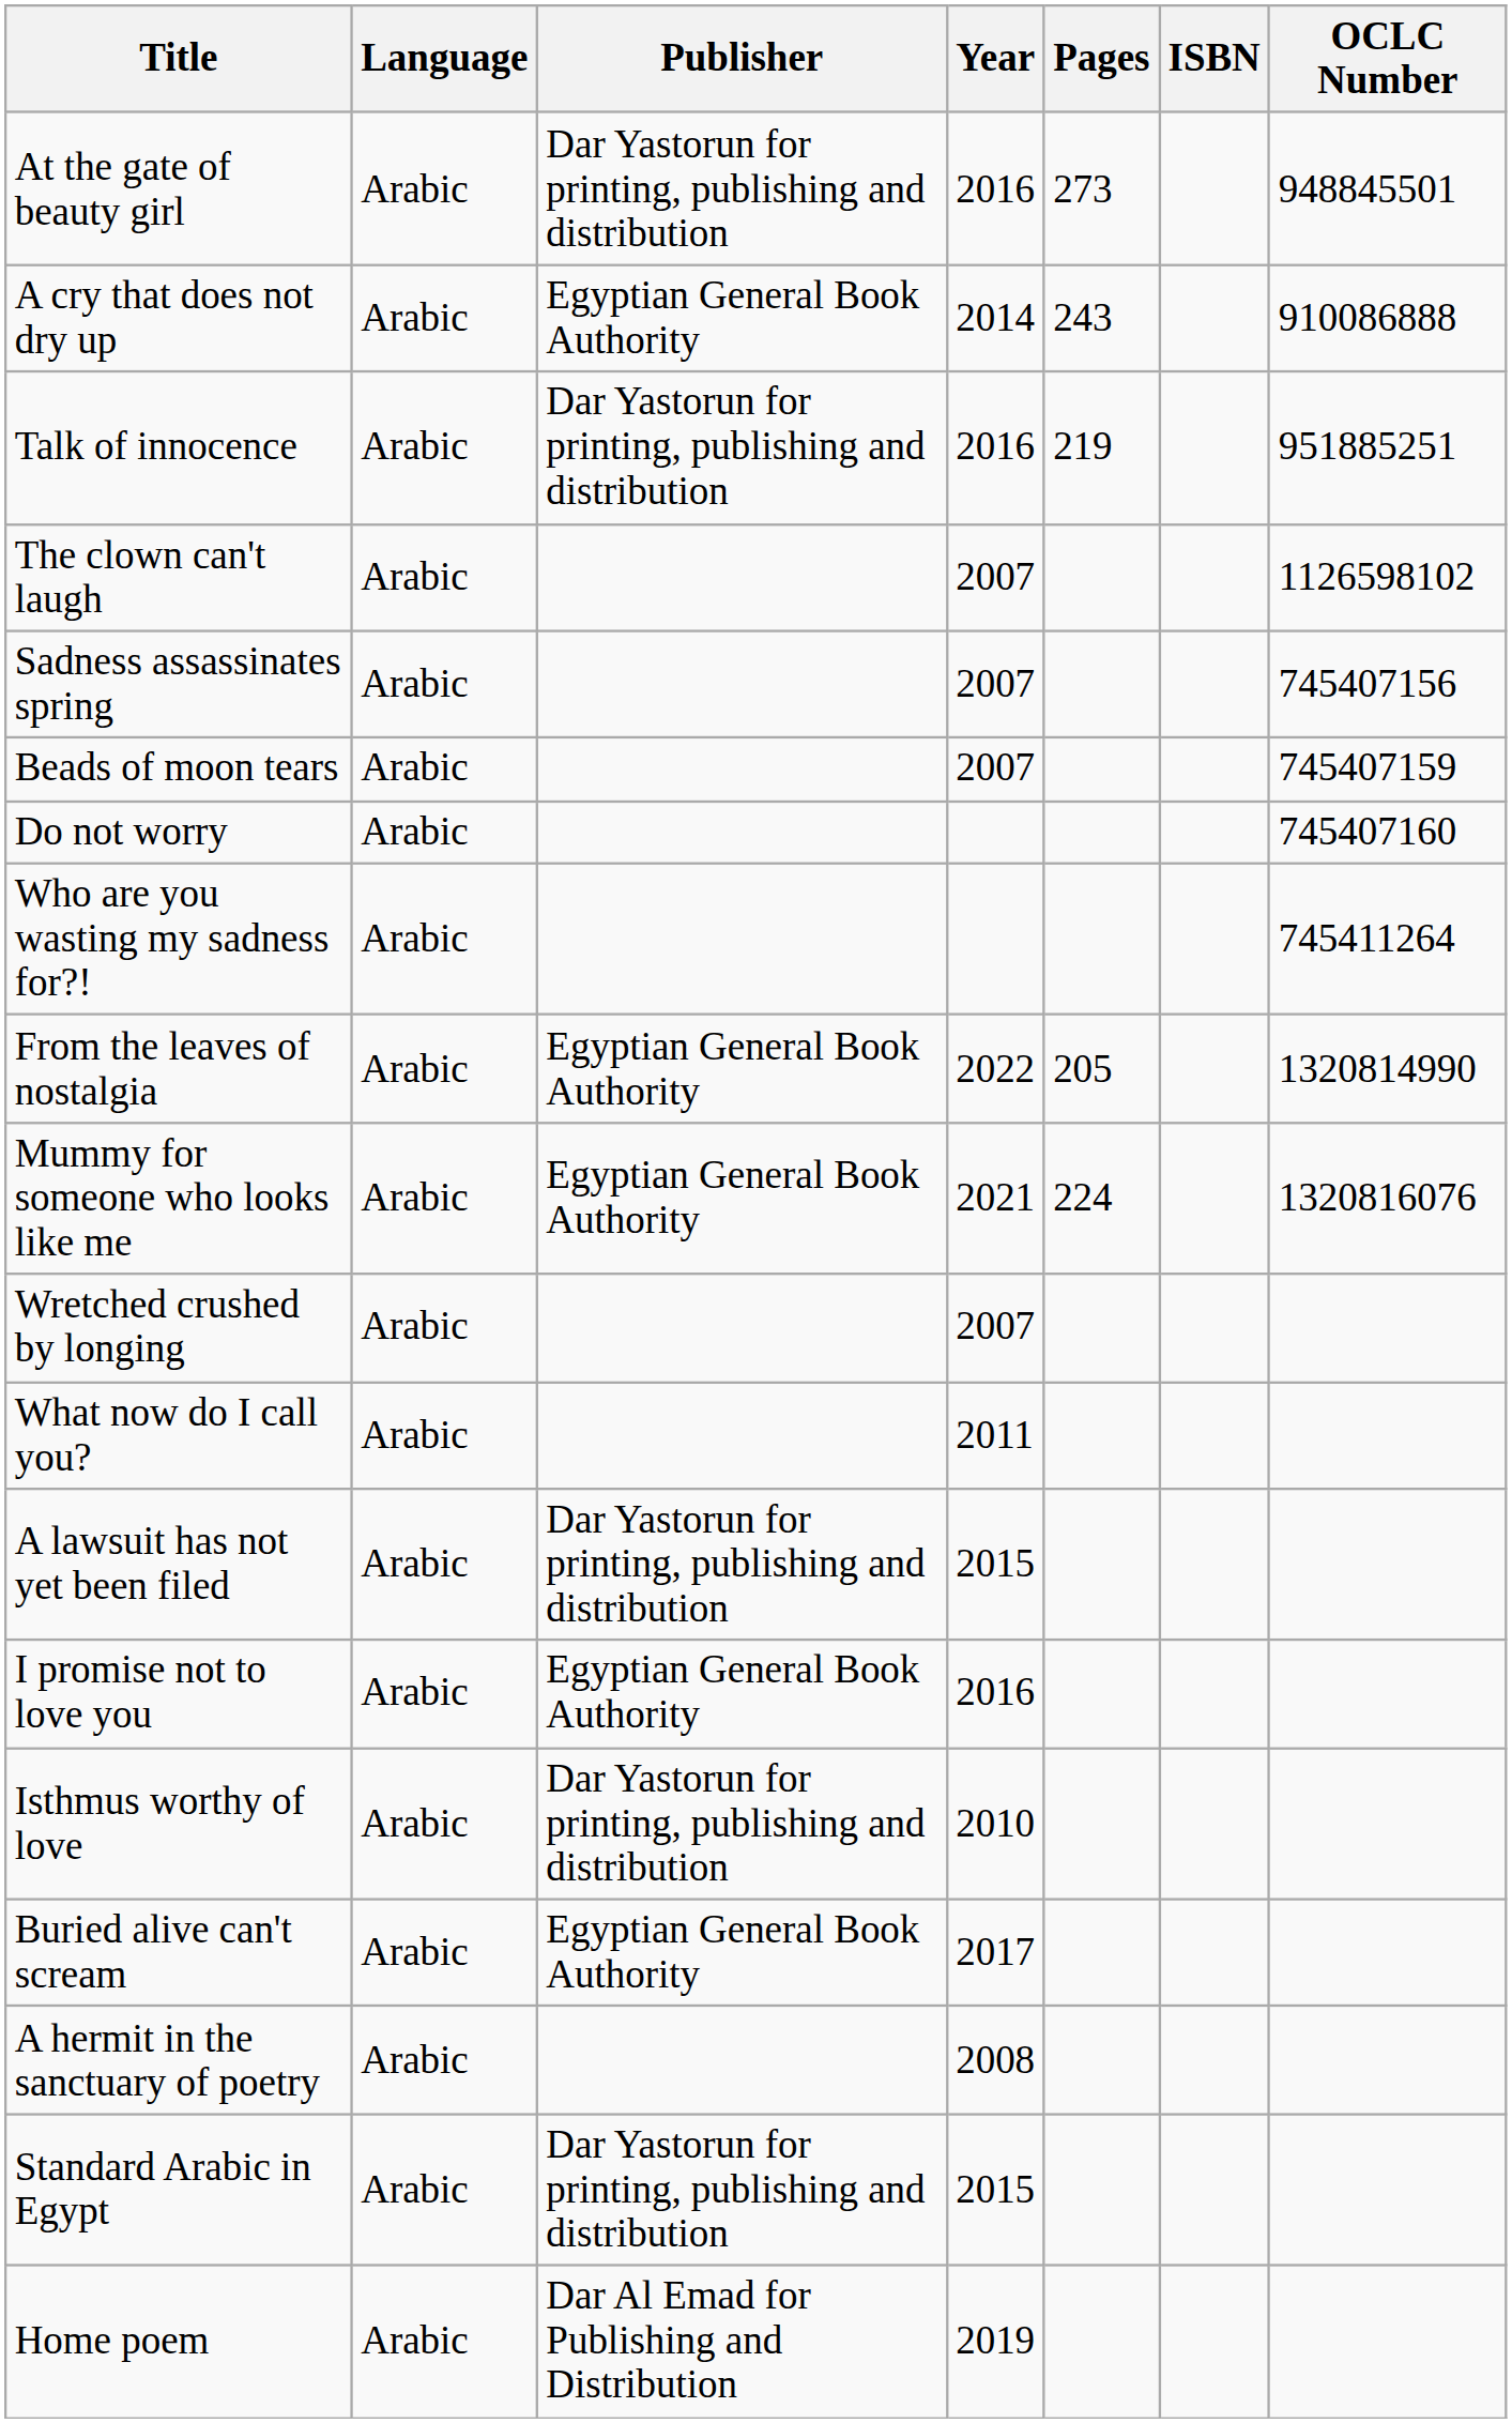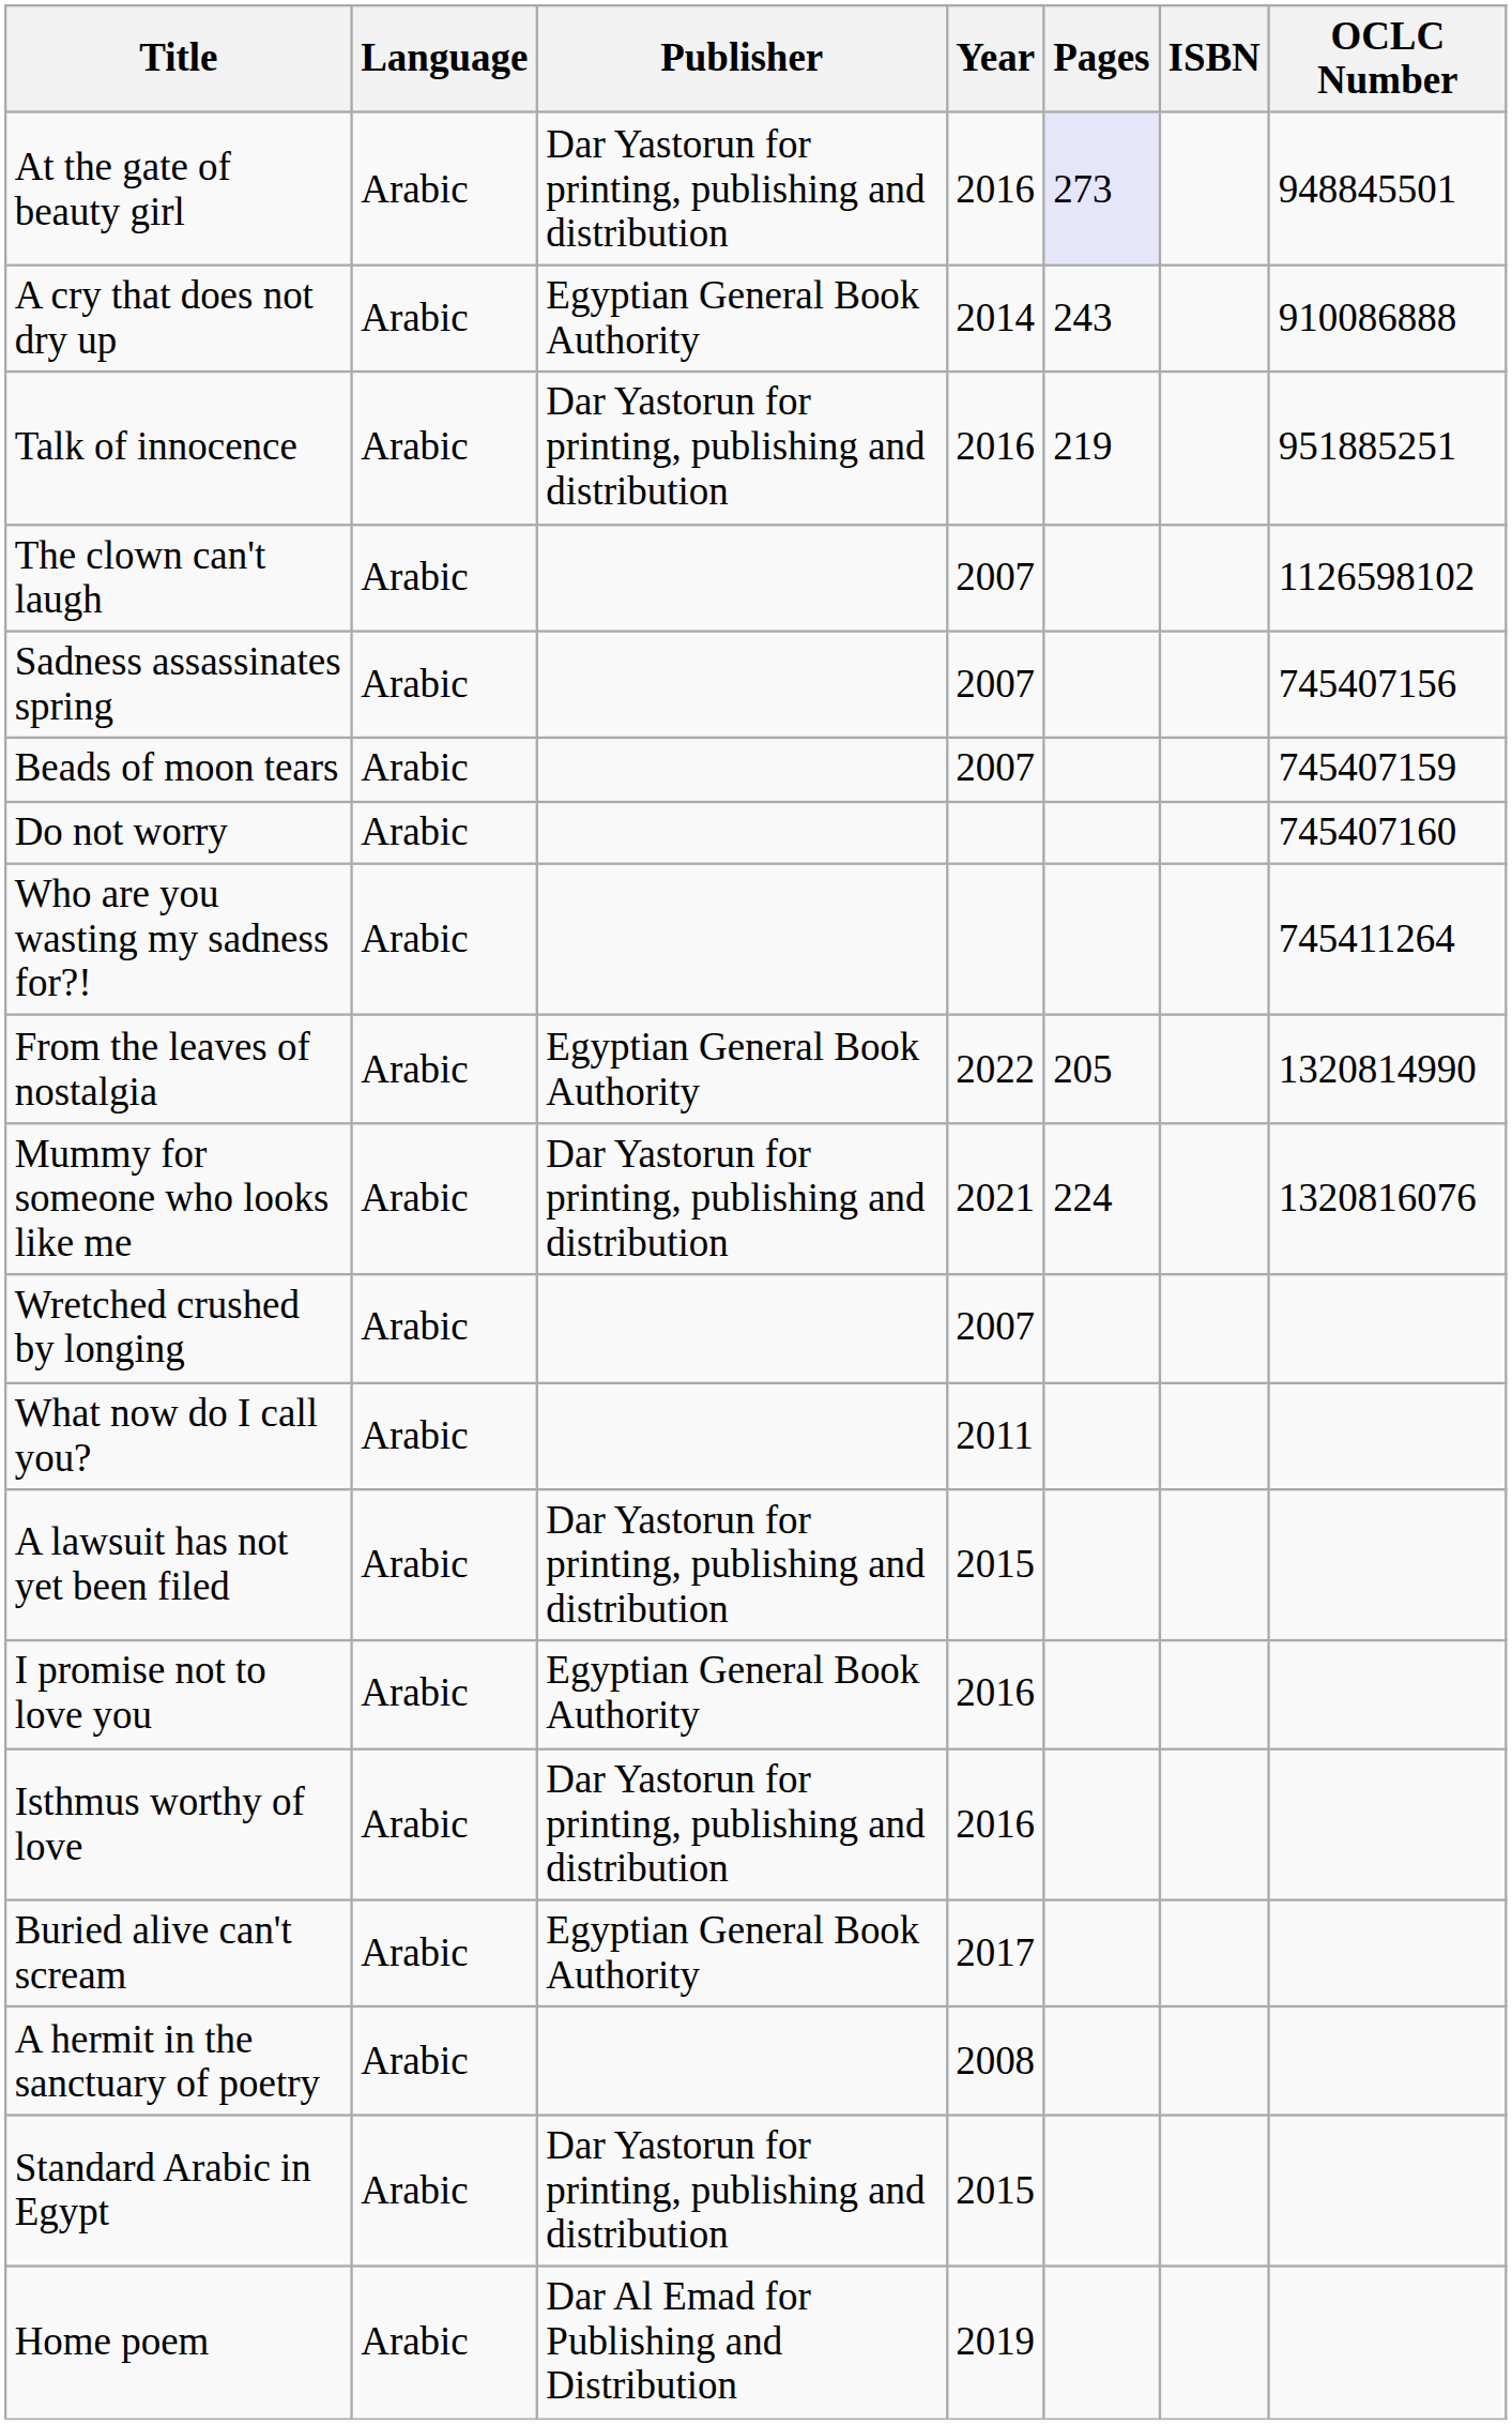 <table class="wikitable">
 <tr>
 <th>Title</th>
 <th>Language</th>
 <th>Publisher</th>
 <th>Year</th>
 <th>Pages</th>
 <th>ISBN</th>
 <th>OCLC Number</th>
 </tr>
 <tr>
 <td>At the gate of beauty girl</td>
 <td>Arabic</td>
 <td>Dar Yastorun for printing, publishing and distribution</td>
 <td>2016</td>
-<td>273</td>
+<td style="background: lavender;">273</td>
 <td></td>
 <td>948845501</td>
 </tr>
 <tr>
 <td>A cry that does not dry up</td>
 <td>Arabic</td>
 <td>Egyptian General Book Authority</td>
 <td>2014</td>
 <td>243</td>
 <td></td>
 <td>910086888</td>
 </tr>
 <tr>
 <td>Talk of innocence</td>
 <td>Arabic</td>
 <td>Dar Yastorun for printing, publishing and distribution</td>
 <td>2016</td>
 <td>219</td>
 <td></td>
 <td>951885251</td>
 </tr>
 <tr>
 <td>The clown can't laugh</td>
 <td>Arabic</td>
 <td></td>
 <td>2007</td>
 <td></td>
 <td></td>
 <td>1126598102</td>
 </tr>
 <tr>
 <td>Sadness assassinates spring</td>
 <td>Arabic</td>
 <td></td>
 <td>2007</td>
 <td></td>
 <td></td>
 <td>745407156</td>
 </tr>
 <tr>
 <td>Beads of moon tears</td>
 <td>Arabic</td>
 <td></td>
 <td>2007</td>
 <td></td>
 <td></td>
 <td>745407159</td>
 </tr>
 <tr>
 <td>Do not worry</td>
 <td>Arabic</td>
 <td></td>
 <td></td>
 <td></td>
 <td></td>
 <td>745407160</td>
 </tr>
 <tr>
 <td>Who are you wasting my sadness for?!</td>
 <td>Arabic</td>
 <td></td>
 <td></td>
 <td></td>
 <td></td>
 <td>745411264</td>
 </tr>
 <tr>
 <td>From the leaves of nostalgia</td>
 <td>Arabic</td>
 <td>Egyptian General Book Authority</td>
 <td>2022</td>
 <td>205</td>
 <td></td>
 <td>1320814990</td>
 </tr>
 <tr>
 <td>Mummy for someone who looks like me</td>
 <td>Arabic</td>
-<td>Egyptian General Book Authority</td>
+<td>Dar Yastorun for printing, publishing and distribution</td>
 <td>2021</td>
 <td>224</td>
 <td></td>
 <td>1320816076</td>
 </tr>
 <tr>
 <td>Wretched crushed by longing</td>
 <td>Arabic</td>
 <td></td>
 <td>2007</td>
 <td></td>
 <td></td>
 <td></td>
 </tr>
 <tr>
 <td>What now do I call you?</td>
 <td>Arabic</td>
 <td></td>
 <td>2011</td>
 <td></td>
 <td></td>
 <td></td>
 </tr>
 <tr>
 <td>A lawsuit has not yet been filed</td>
 <td>Arabic</td>
 <td>Dar Yastorun for printing, publishing and distribution</td>
 <td>2015</td>
 <td></td>
 <td></td>
 <td></td>
 </tr>
 <tr>
 <td>I promise not to love you</td>
 <td>Arabic</td>
 <td>Egyptian General Book Authority</td>
 <td>2016</td>
 <td></td>
 <td></td>
 </tr>
 <tr>
 <td>Isthmus worthy of love</td>
 <td>Arabic</td>
 <td>Dar Yastorun for printing, publishing and distribution</td>
-<td>2010</td>
+<td>2016</td>
 <td></td>
 <td></td>
 <td></td>
 </tr>
 <tr>
 <td>Buried alive can't scream</td>
 <td>Arabic</td>
 <td>Egyptian General Book Authority</td>
 <td>2017</td>
 <td></td>
 <td></td>
 <td></td>
 </tr>
 <tr>
 <td>A hermit in the sanctuary of poetry</td>
 <td>Arabic</td>
 <td></td>
 <td>2008</td>
 <td></td>
 <td></td>
 <td></td>
 </tr>
 <tr>
 <td>Standard Arabic in Egypt</td>
 <td>Arabic</td>
 <td>Dar Yastorun for printing, publishing and distribution</td>
 <td>2015</td>
 <td></td>
 <td></td>
 <td></td>
 </tr>
 <tr>
 <td>Home poem</td>
 <td>Arabic</td>
 <td>Dar Al Emad for Publishing and Distribution</td>
 <td>2019</td>
 <td></td>
 <td></td>
 <td></td>
 </tr>
 </table>
